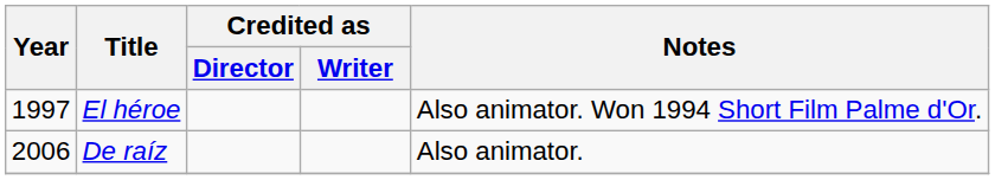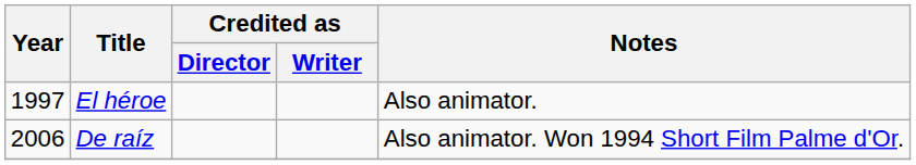 <table class="wikitable">
 <tr>
 <th rowspan="2" style="width:33px;">Year</th>
 <th rowspan="2">Title</th>
 <th colspan="2">Credited as</th>
 <th class="unsortable" rowspan="2">Notes</th>
 </tr>
 <tr>
 <th width=60><a href='#'>Director</a></th>
 <th width=60><a href='#'>Writer</a></th>
 </tr>
 <tr>
 <td>1997</td>
 <td><em><a href='#'>El héroe</a></em></td>
 <td></td>
 <td></td>
-<td>Also animator. Won 1994 <a href='#'>Short Film Palme d'Or</a>.</td>
+<td>Also animator.</td>
 </tr>
 <tr>
 <td>2006</td>
 <td><em><a href='#'>De raíz</a></em></td>
 <td></td>
 <td></td>
-<td>Also animator.</td>
+<td>Also animator. Won 1994 <a href='#'>Short Film Palme d'Or</a>.</td>
 </tr>
 <tr>
 </tr>
 </table>
